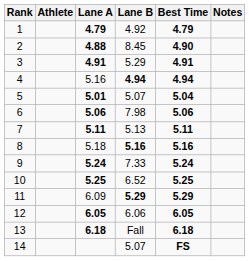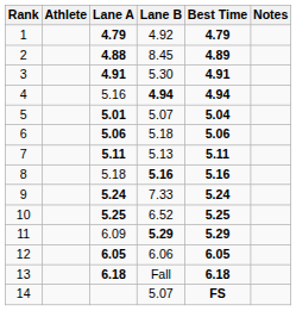 <table class="wikitable sortable" style="text-align:center">
 <tr>
 <th>Rank</th>
 <th>Athlete</th>
 <th>Lane A</th>
 <th>Lane B</th>
 <th>Best Time</th>
 <th class="unsortable">Notes</th>
 </tr>
 <tr>
 <td>1</td>
 <td align=left></td>
 <td><strong>4.79</strong></td>
 <td>4.92</td>
 <td><strong>4.79</strong></td>
 <td><strong></strong></td>
 </tr>
 <tr>
 <td>2</td>
 <td align=left></td>
 <td><strong>4.88</strong></td>
 <td>8.45</td>
-<td><strong>4.90</strong></td>
+<td><strong>4.89</strong></td>
 <td></td>
 </tr>
 <tr>
 <td>3</td>
 <td align=left></td>
 <td><strong>4.91</strong></td>
-<td>5.29</td>
+<td>5.30</td>
 <td><strong>4.91</strong></td>
 <td></td>
 </tr>
 <tr>
 <td>4</td>
 <td align=left></td>
 <td>5.16</td>
 <td><strong>4.94</strong></td>
 <td><strong>4.94</strong></td>
 <td></td>
 </tr>
 <tr>
 <td>5</td>
 <td align=left></td>
 <td><strong>5.01</strong></td>
 <td>5.07</td>
 <td><strong>5.04</strong></td>
 <td></td>
 </tr>
 <tr>
 <td>6</td>
 <td align=left></td>
 <td><strong>5.06</strong></td>
-<td>7.98</td>
+<td>5.18</td>
 <td><strong>5.06</strong></td>
 <td></td>
 </tr>
 <tr>
 <td>7</td>
 <td align=left></td>
 <td><strong>5.11</strong></td>
 <td>5.13</td>
 <td><strong>5.11</strong></td>
 <td></td>
 </tr>
 <tr>
 <td>8</td>
 <td align=left></td>
 <td>5.18</td>
 <td><strong>5.16</strong></td>
 <td><strong>5.16</strong></td>
 <td></td>
 </tr>
 <tr>
 <td>9</td>
 <td align=left></td>
 <td><strong>5.24</strong></td>
 <td>7.33</td>
 <td><strong>5.24</strong></td>
 <td></td>
 </tr>
 <tr>
 <td>10</td>
 <td align=left></td>
 <td><strong>5.25</strong></td>
 <td>6.52</td>
 <td><strong>5.25</strong></td>
 <td></td>
 </tr>
 <tr>
 <td>11</td>
 <td align=left></td>
 <td>6.09</td>
 <td><strong>5.29</strong></td>
 <td><strong>5.29</strong></td>
 <td></td>
 </tr>
 <tr>
 <td>12</td>
 <td align=left></td>
 <td><strong>6.05</strong></td>
 <td>6.06</td>
 <td><strong>6.05</strong></td>
 <td></td>
 </tr>
 <tr>
 <td>13</td>
 <td align=left></td>
 <td><strong>6.18</strong></td>
 <td>Fall</td>
 <td><strong>6.18</strong></td>
 <td></td>
 </tr>
 <tr>
 <td>14</td>
 <td align=left></td>
 <td><strong></strong></td>
 <td>5.07</td>
 <td><strong>FS</strong></td>
 <td></td>
 </tr>
 </table>
